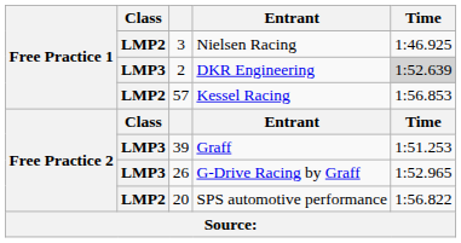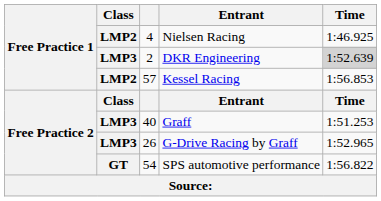 <table class="wikitable">
 <tr>
 <th rowspan="4">Free Practice 1</th>
 <th>Class</th>
 <th></th>
 <th>Entrant</th>
 <th>Time</th>
 </tr>
 <tr>
 <th>LMP2</th>
-<td align="center">3</td>
+<td align="center">4</td>
 <td> Nielsen Racing</td>
 <td>1:46.925</td>
 </tr>
 <tr>
 <th>LMP3</th>
 <td align="center">2</td>
 <td> <a href='#'>DKR Engineering</a></td>
 <td style="background: lightgrey;">1:52.639</td>
 </tr>
 <tr>
 <th>LMP2</th>
 <td align="center">57</td>
 <td> <a href='#'>Kessel Racing</a></td>
 <td>1:56.853</td>
 </tr>
 <tr>
 <th rowspan="4">Free Practice 2</th>
 <th>Class</th>
 <th></th>
 <th>Entrant</th>
 <th>Time</th>
 </tr>
 <tr>
 <th>LMP3</th>
-<td align="center">39</td>
+<td align="center">40</td>
 <td> <a href='#'>Graff</a></td>
 <td>1:51.253</td>
 </tr>
 <tr>
 <th>LMP3</th>
 <td align="center">26</td>
 <td> <a href='#'>G-Drive Racing</a> by <a href='#'>Graff</a></td>
 <td>1:52.965</td>
 </tr>
 <tr>
-<th>LMP2</th>
-<td align="center">20</td>
+<th>GT</th>
+<td align="center">54</td>
 <td> SPS automotive performance</td>
 <td>1:56.822</td>
 </tr>
 <tr>
 <th colspan="5">Source:</th>
 </tr>
 </table>
